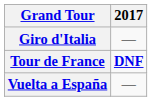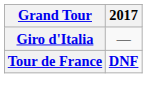 <table class="wikitable plainrowheaders">
 <tr>
 <th scope="col"><a href='#'>Grand Tour</a></th>
 <th scope="col">2017</th>
 </tr>
 <tr style="text-align:center;">
 <th scope="row"> <a href='#'>Giro d'Italia</a></th>
 <td>—</td>
 </tr>
 <tr style="text-align:center;">
 <th scope="row"> <a href='#'>Tour de France</a></th>
 <td><strong><a href='#'>DNF</a></strong></td>
 </tr>
-<tr style="text-align:center;">
-<th scope="row"> <a href='#'>Vuelta a España</a></th>
-<td>—</td>
-</tr>
 </table>
